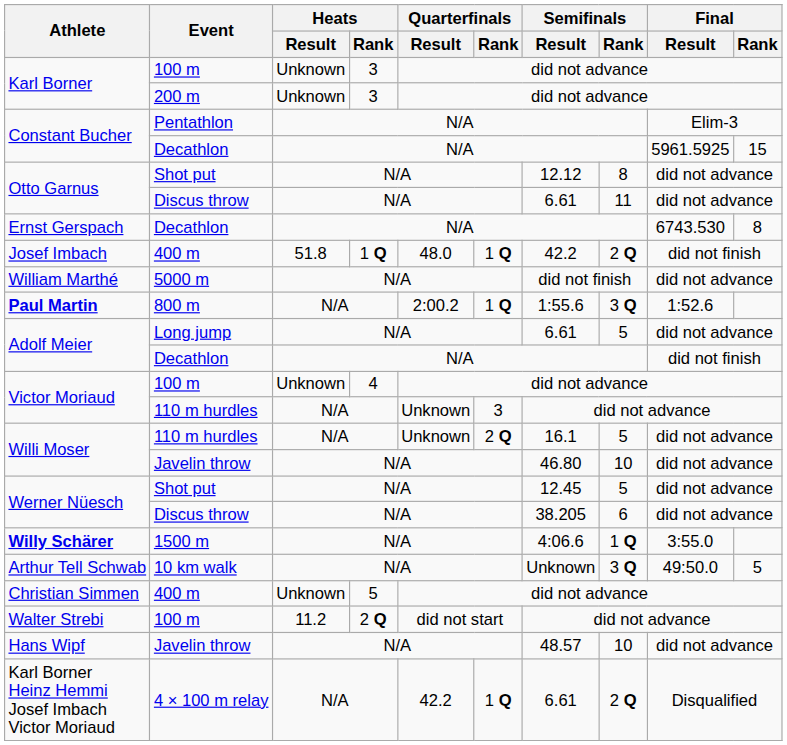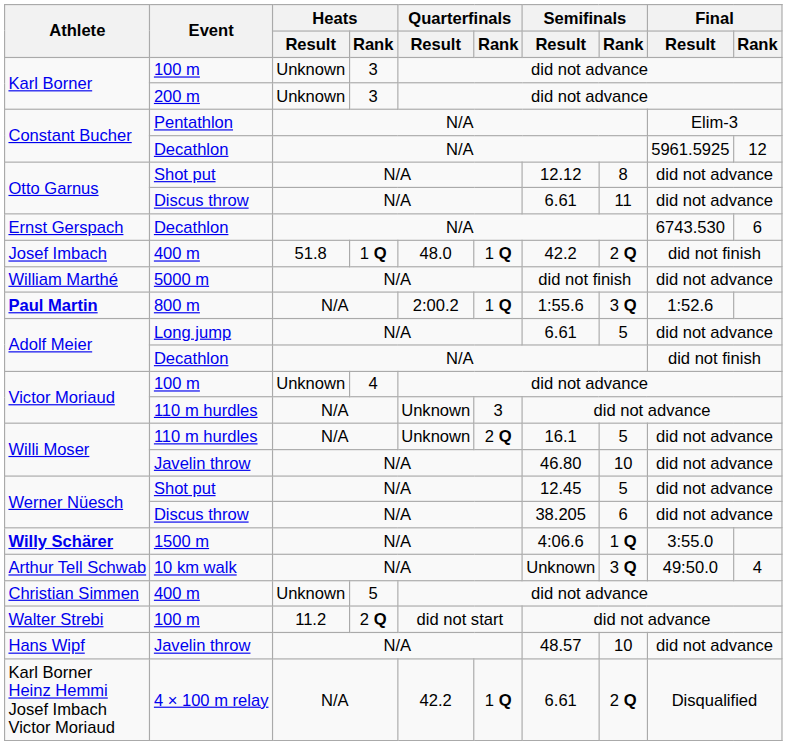 <table class=wikitable style="font-size:90%">
 <tr>
 <th rowspan=2>Athlete</th>
 <th rowspan=2>Event</th>
 <th colspan=2>Heats</th>
 <th colspan=2>Quarterfinals</th>
 <th colspan=2>Semifinals</th>
 <th colspan=2>Final</th>
 </tr>
 <tr>
 <th>Result</th>
 <th>Rank</th>
 <th>Result</th>
 <th>Rank</th>
 <th>Result</th>
 <th>Rank</th>
 <th>Result</th>
 <th>Rank</th>
 </tr>
 <tr>
 <td rowspan=2><a href='#'>Karl Borner</a></td>
 <td><a href='#'>100 m</a></td>
 <td align=center>Unknown</td>
 <td align=center>3</td>
 <td align=center colspan=6>did not advance</td>
 </tr>
 <tr>
 <td><a href='#'>200 m</a></td>
 <td align=center>Unknown</td>
 <td align=center>3</td>
 <td align=center colspan=6>did not advance</td>
 </tr>
 <tr>
 <td rowspan=2><a href='#'>Constant Bucher</a></td>
 <td><a href='#'>Pentathlon</a></td>
 <td align=center colspan=6>N/A</td>
 <td align=center colspan=2>Elim-3</td>
 </tr>
 <tr>
 <td><a href='#'>Decathlon</a></td>
 <td align=center colspan=6>N/A</td>
 <td align=center>5961.5925</td>
-<td align=center>15</td>
+<td align=center>12</td>
 </tr>
 <tr>
 <td rowspan=2><a href='#'>Otto Garnus</a></td>
 <td><a href='#'>Shot put</a></td>
 <td align=center colspan=4>N/A</td>
 <td align=center>12.12</td>
 <td align=center>8</td>
 <td align=center colspan=2>did not advance</td>
 </tr>
 <tr>
 <td><a href='#'>Discus throw</a></td>
 <td align=center colspan=4>N/A</td>
 <td align=center>6.61</td>
 <td align=center>11</td>
 <td align=center colspan=2>did not advance</td>
 </tr>
 <tr>
 <td><a href='#'>Ernst Gerspach</a></td>
 <td><a href='#'>Decathlon</a></td>
 <td align=center colspan=6>N/A</td>
 <td align=center>6743.530</td>
-<td align=center>8</td>
+<td align=center>6</td>
 </tr>
 <tr>
 <td><a href='#'>Josef Imbach</a></td>
 <td><a href='#'>400 m</a></td>
 <td align=center>51.8</td>
 <td align=center>1 <strong>Q</strong></td>
 <td align=center>48.0 </td>
 <td align=center>1 <strong>Q</strong></td>
 <td align=center>42.2</td>
 <td align=center>2 <strong>Q</strong></td>
 <td align=center colspan=2>did not finish</td>
 </tr>
 <tr>
 <td><a href='#'>William Marthé</a></td>
 <td><a href='#'>5000 m</a></td>
 <td align=center colspan=4>N/A</td>
 <td align=center colspan=2>did not finish</td>
 <td align=center colspan=2>did not advance</td>
 </tr>
 <tr>
 <td><strong><a href='#'>Paul Martin</a></strong></td>
 <td><a href='#'>800 m</a></td>
 <td align=center colspan=2>N/A</td>
 <td align=center>2:00.2</td>
 <td align=center>1 <strong>Q</strong></td>
 <td align=center>1:55.6</td>
 <td align=center>3 <strong>Q</strong></td>
 <td align=center>1:52.6</td>
 <td align=center></td>
 </tr>
 <tr>
 <td rowspan=2><a href='#'>Adolf Meier</a></td>
 <td><a href='#'>Long jump</a></td>
 <td align=center colspan=4>N/A</td>
 <td align=center>6.61</td>
 <td align=center>5</td>
 <td align=center colspan=2>did not advance</td>
 </tr>
 <tr>
 <td><a href='#'>Decathlon</a></td>
 <td align=center colspan=6>N/A</td>
 <td align=center colspan=2>did not finish</td>
 </tr>
 <tr>
 <td rowspan=2><a href='#'>Victor Moriaud</a></td>
 <td><a href='#'>100 m</a></td>
 <td align=center>Unknown</td>
 <td align=center>4</td>
 <td align=center colspan=6>did not advance</td>
 </tr>
 <tr>
 <td><a href='#'>110 m hurdles</a></td>
 <td align=center colspan=2>N/A</td>
 <td align=center>Unknown</td>
 <td align=center>3</td>
 <td align=center colspan=4>did not advance</td>
 </tr>
 <tr>
 <td rowspan=2><a href='#'>Willi Moser</a></td>
 <td><a href='#'>110 m hurdles</a></td>
 <td align=center colspan=2>N/A</td>
 <td align=center>Unknown</td>
 <td align=center>2 <strong>Q</strong></td>
 <td align=center>16.1</td>
 <td align=center>5</td>
 <td align=center colspan=2>did not advance</td>
 </tr>
 <tr>
 <td><a href='#'>Javelin throw</a></td>
 <td align=center colspan=4>N/A</td>
 <td align=center>46.80</td>
 <td align=center>10</td>
 <td align=center colspan=2>did not advance</td>
 </tr>
 <tr>
 <td rowspan=2><a href='#'>Werner Nüesch</a></td>
 <td><a href='#'>Shot put</a></td>
 <td align=center colspan=4>N/A</td>
 <td align=center>12.45</td>
 <td align=center>5</td>
 <td align=center colspan=2>did not advance</td>
 </tr>
 <tr>
 <td><a href='#'>Discus throw</a></td>
 <td align=center colspan=4>N/A</td>
 <td align=center>38.205</td>
 <td align=center>6</td>
 <td align=center colspan=2>did not advance</td>
 </tr>
 <tr>
 <td><strong><a href='#'>Willy Schärer</a></strong></td>
 <td><a href='#'>1500 m</a></td>
 <td align=center colspan=4>N/A</td>
 <td align=center>4:06.6</td>
 <td align=center>1 <strong>Q</strong></td>
 <td align=center>3:55.0</td>
 <td align=center></td>
 </tr>
 <tr>
 <td><a href='#'>Arthur Tell Schwab</a></td>
 <td><a href='#'>10 km walk</a></td>
 <td align=center colspan=4>N/A</td>
 <td align=center>Unknown</td>
 <td align=center>3 <strong>Q</strong></td>
 <td align=center>49:50.0</td>
-<td align=center>5</td>
+<td align=center>4</td>
 </tr>
 <tr>
 <td><a href='#'>Christian Simmen</a></td>
 <td><a href='#'>400 m</a></td>
 <td align=center>Unknown</td>
 <td align=center>5</td>
 <td align=center colspan=6>did not advance</td>
 </tr>
 <tr>
 <td><a href='#'>Walter Strebi</a></td>
 <td><a href='#'>100 m</a></td>
 <td align=center>11.2</td>
 <td align=center>2 <strong>Q</strong></td>
 <td align=center colspan=2>did not start</td>
 <td align=center colspan=4>did not advance</td>
 </tr>
 <tr>
 <td><a href='#'>Hans Wipf</a></td>
 <td><a href='#'>Javelin throw</a></td>
 <td align=center colspan=4>N/A</td>
 <td align=center>48.57</td>
 <td align=center>10</td>
 <td align=center colspan=2>did not advance</td>
 </tr>
 <tr>
 <td>Karl Borner <br> <a href='#'>Heinz Hemmi</a> <br> Josef Imbach <br> Victor Moriaud</td>
 <td><a href='#'>4 × 100 m relay</a></td>
 <td align=center colspan=2>N/A</td>
 <td align=center>42.2</td>
 <td align=center>1 <strong>Q</strong></td>
 <td align=center>6.61</td>
 <td align=center>2 <strong>Q</strong></td>
 <td align=center colspan=2>Disqualified</td>
 </tr>
 </table>
